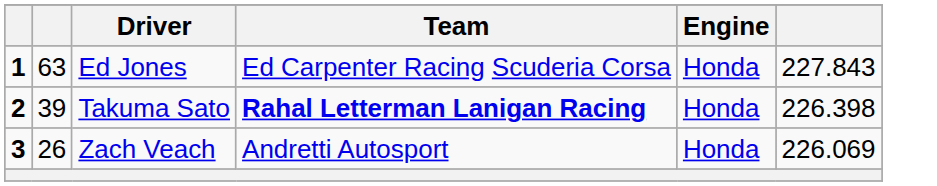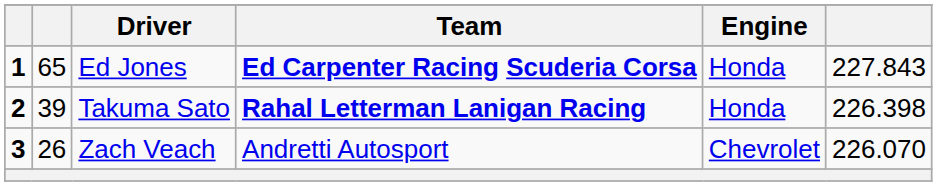 <table class="wikitable" style="font-size:95%;">
 <tr>
 </tr>
 <tr>
 <th></th>
 <th></th>
 <th>Driver</th>
 <th>Team</th>
 <th>Engine</th>
 <th></th>
 </tr>
 <tr>
 <td style="text-align:center;"><strong>1</strong></td>
-<td style="text-align:center;">63</td>
+<td style="text-align:center;">65</td>
 <td align="left"> <a href='#'>Ed Jones</a></td>
-<td><a href='#'>Ed Carpenter Racing</a> <a href='#'>Scuderia Corsa</a></td>
+<td><strong><a href='#'>Ed Carpenter Racing</a> <a href='#'>Scuderia Corsa</a></strong></td>
 <td><a href='#'>Honda</a></td>
 <td>227.843</td>
 </tr>
 <tr>
 <td style="text-align:center;"><strong>2</strong></td>
 <td style="text-align:center;">39</td>
 <td align="left"> <a href='#'>Takuma Sato</a></td>
 <td><strong><a href='#'>Rahal Letterman Lanigan Racing</a></strong></td>
 <td><a href='#'>Honda</a></td>
 <td>226.398</td>
 </tr>
 <tr>
 <td style="text-align:center;"><strong>3</strong></td>
 <td style="text-align:center;">26</td>
 <td align="left"> <a href='#'>Zach Veach</a></td>
 <td><a href='#'>Andretti Autosport</a></td>
-<td><a href='#'>Honda</a></td>
-<td>226.069</td>
+<td><a href='#'>Chevrolet</a></td>
+<td>226.070</td>
 </tr>
 <tr>
 <th colspan=6></th>
 </tr>
 </table>
